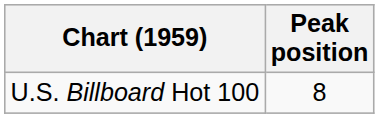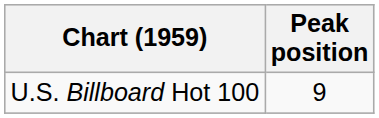 <table class="wikitable sortable">
 <tr>
 <th align="left">Chart (1959)</th>
 <th align="center">Peak<br>position</th>
 </tr>
 <tr>
 <td align="left">U.S. <em>Billboard</em> Hot 100</td>
-<td align="center">8</td>
+<td align="center">9</td>
 </tr>
 </table>
